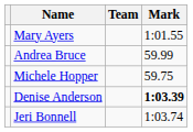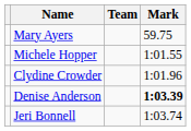 <table class=wikitable>
 <tr>
 <th></th>
 <th>Name</th>
 <th>Team</th>
 <th>Mark</th>
 </tr>
 <tr>
 <td></td>
 <td><a href='#'>Mary Ayers</a></td>
 <td></td>
-<td>1:01.55</td>
-</tr>
-<tr>
-<td></td>
-<td><a href='#'>Andrea Bruce</a></td>
-<td></td>
-<td>59.99</td>
+<td>59.75</td>
 </tr>
 <tr>
 <td></td>
 <td><a href='#'>Michele Hopper</a></td>
 <td></td>
-<td>59.75</td>
+<td>1:01.55</td>
+</tr>
+<tr>
+<td></td>
+<td><a href='#'>Clydine Crowder</a></td>
+<td></td>
+<td>1:01.96</td>
 </tr>
 <tr>
 <td></td>
 <td><a href='#'>Denise Anderson</a></td>
 <td></td>
 <td><strong>1:03.39</strong></td>
 </tr>
 <tr>
 <td></td>
 <td><a href='#'>Jeri Bonnell</a></td>
 <td></td>
 <td>1:03.74</td>
 </tr>
 </table>
